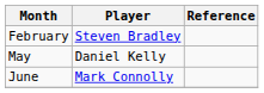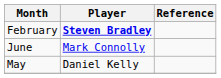 <table class="wikitable">
 <tr>
 <th>Month</th>
 <th>Player</th>
 <th>Reference</th>
 </tr>
 <tr>
 <td>February</td>
-<td> <a href='#'>Steven Bradley</a></td>
+<td><strong> <a href='#'>Steven Bradley</a></strong></td>
+<td align=center></td>
+</tr>
+<tr>
+<td>June</td>
+<td> <a href='#'>Mark Connolly</a></td>
 <td align=center></td>
 </tr>
 <tr>
 <td>May</td>
 <td> Daniel Kelly</td>
 <td align=center></td>
 </tr>
 <tr>
-<td>June</td>
-<td> <a href='#'>Mark Connolly</a></td>
-<td align=center></td>
-</tr>
-<tr>
 </tr>
 </table>
